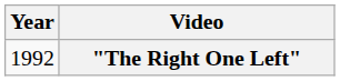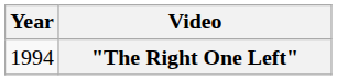 <table class="wikitable plainrowheaders">
 <tr>
 <th>Year</th>
 <th style="width:12em;">Video</th>
 </tr>
 <tr>
-<td>1992</td>
+<td>1994</td>
 <th scope="row">"The Right One Left"</th>
 </tr>
 </table>
